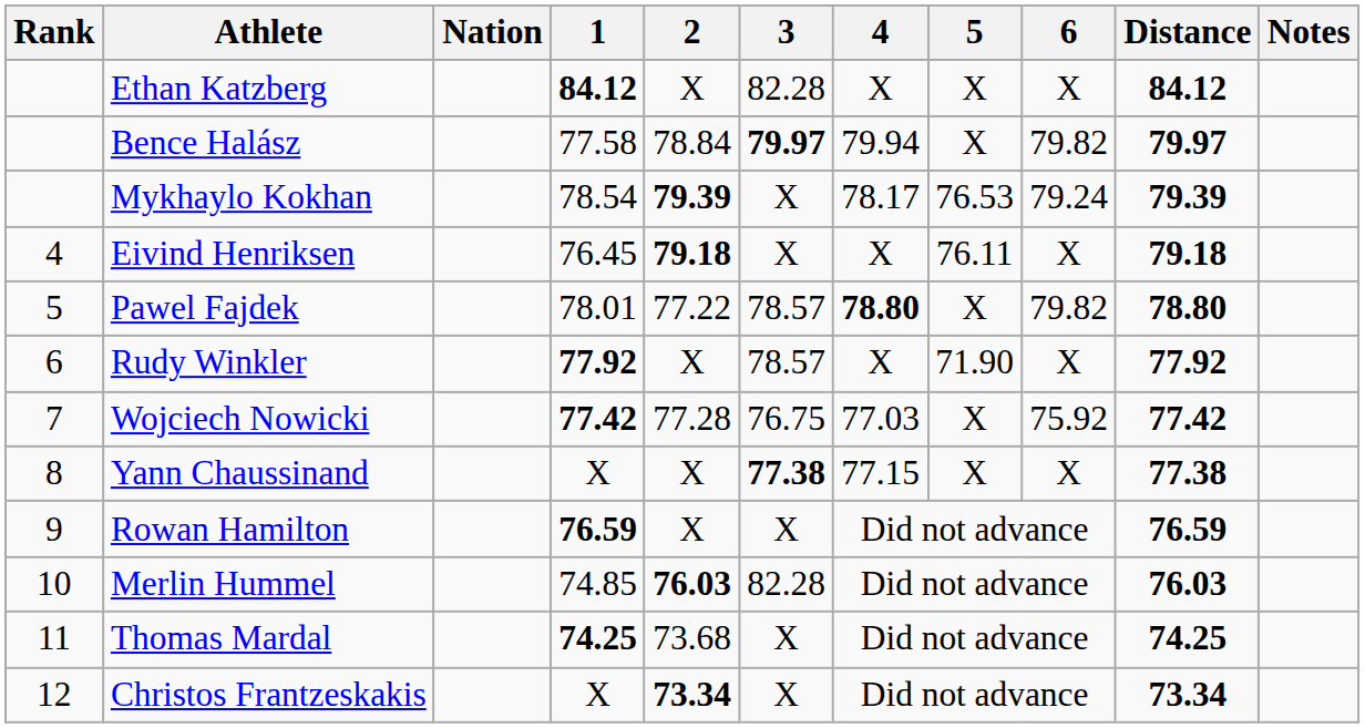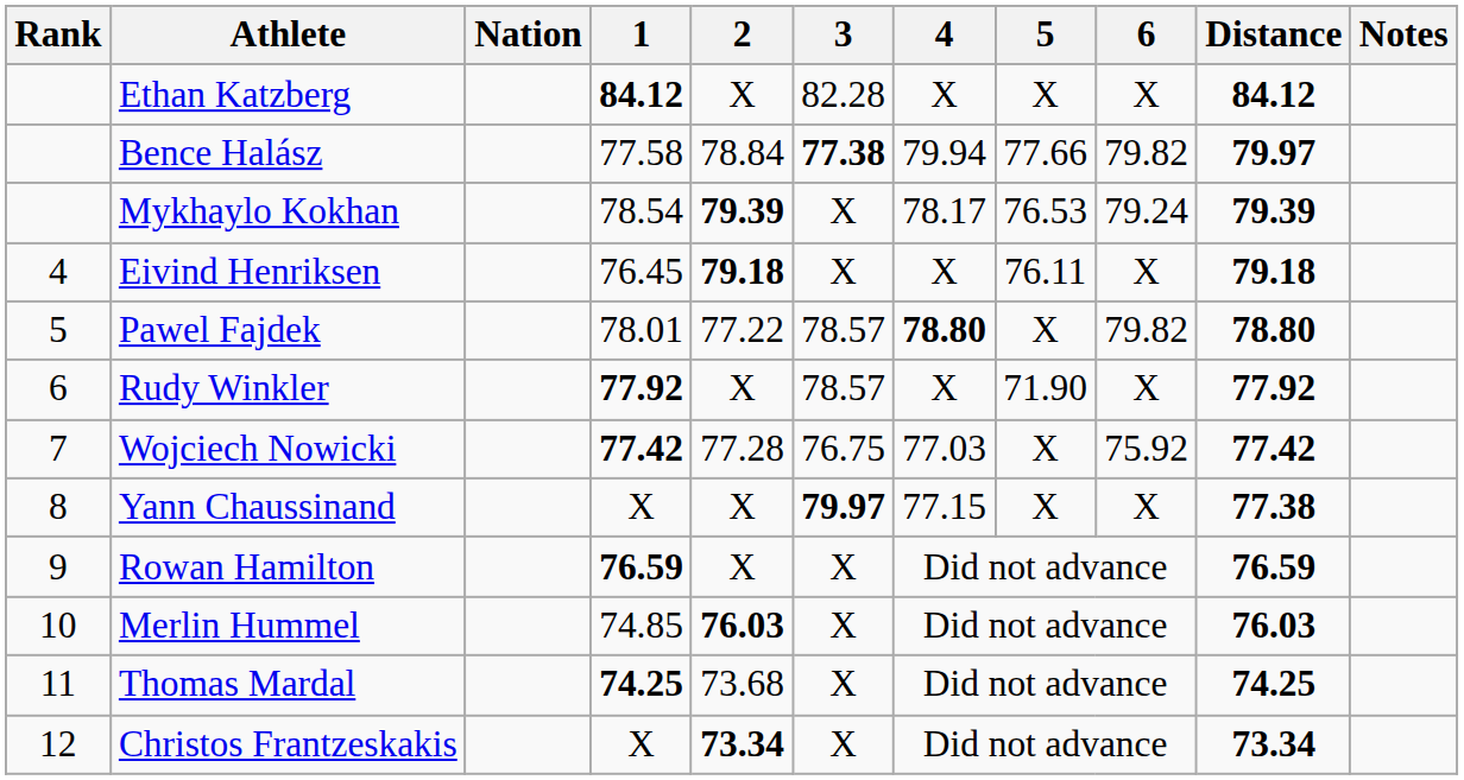 <table class="wikitable sortable" style="text-align:center">
 <tr>
 <th>Rank</th>
 <th>Athlete</th>
 <th>Nation</th>
 <th>1</th>
 <th>2</th>
 <th>3</th>
 <th>4</th>
 <th>5</th>
 <th>6</th>
 <th>Distance</th>
 <th>Notes</th>
 </tr>
 <tr>
 <td></td>
 <td align="left"><a href='#'>Ethan Katzberg</a></td>
 <td align="left"></td>
 <td><strong>84.12</strong></td>
 <td>X</td>
 <td>82.28</td>
 <td>X</td>
 <td>X</td>
 <td>X</td>
 <td><strong>84.12</strong></td>
 <td></td>
 </tr>
 <tr>
 <td></td>
 <td align="left"><a href='#'>Bence Halász</a></td>
 <td align="left"></td>
 <td>77.58</td>
 <td>78.84</td>
-<td><strong>79.97</strong></td>
+<td><strong>77.38</strong></td>
 <td>79.94</td>
-<td>X</td>
+<td>77.66</td>
 <td>79.82</td>
 <td><strong>79.97</strong></td>
 <td></td>
 </tr>
 <tr>
 <td></td>
 <td align="left"><a href='#'>Mykhaylo Kokhan</a></td>
 <td align="left"></td>
 <td>78.54</td>
 <td><strong>79.39</strong></td>
 <td>X</td>
 <td>78.17</td>
 <td>76.53</td>
 <td>79.24</td>
 <td><strong>79.39</strong></td>
 <td></td>
 </tr>
 <tr>
 <td>4</td>
 <td align="left"><a href='#'>Eivind Henriksen</a></td>
 <td align="left"></td>
 <td>76.45</td>
 <td><strong>79.18</strong></td>
 <td>X</td>
 <td>X</td>
 <td>76.11</td>
 <td>X</td>
 <td><strong>79.18</strong></td>
 <td></td>
 </tr>
 <tr>
 <td>5</td>
 <td align="left"><a href='#'>Pawel Fajdek</a></td>
 <td align="left"></td>
 <td>78.01</td>
 <td>77.22</td>
 <td>78.57</td>
 <td><strong>78.80</strong></td>
 <td>X</td>
 <td>79.82</td>
 <td><strong>78.80</strong></td>
 <td></td>
 </tr>
 <tr>
 <td>6</td>
 <td align="left"><a href='#'>Rudy Winkler</a></td>
 <td align="left"></td>
 <td><strong>77.92</strong></td>
 <td>X</td>
 <td>78.57</td>
 <td>X</td>
 <td>71.90</td>
 <td>X</td>
 <td><strong>77.92</strong></td>
 <td></td>
 </tr>
 <tr>
 <td>7</td>
 <td align="left"><a href='#'>Wojciech Nowicki</a></td>
 <td align="left"></td>
 <td><strong>77.42</strong></td>
 <td>77.28</td>
 <td>76.75</td>
 <td>77.03</td>
 <td>X</td>
 <td>75.92</td>
 <td><strong>77.42</strong></td>
 <td></td>
 </tr>
 <tr>
 <td>8</td>
 <td align="left"><a href='#'>Yann Chaussinand</a></td>
 <td align="left"></td>
 <td>X</td>
 <td>X</td>
-<td><strong>77.38</strong></td>
+<td><strong>79.97</strong></td>
 <td>77.15</td>
 <td>X</td>
 <td>X</td>
 <td><strong>77.38</strong></td>
 <td></td>
 </tr>
 <tr>
 <td>9</td>
 <td align="left"><a href='#'>Rowan Hamilton</a></td>
 <td align="left"></td>
 <td><strong>76.59</strong></td>
 <td>X</td>
 <td>X</td>
 <td colspan=3>Did not advance</td>
 <td><strong>76.59</strong></td>
 <td></td>
 </tr>
 <tr>
 <td>10</td>
 <td align="left"><a href='#'>Merlin Hummel</a></td>
 <td align="left"></td>
 <td>74.85</td>
 <td><strong>76.03</strong></td>
-<td>82.28</td>
+<td>X</td>
 <td colspan=3>Did not advance</td>
 <td><strong>76.03</strong></td>
 <td></td>
 </tr>
 <tr>
 <td>11</td>
 <td align="left"><a href='#'>Thomas Mardal</a></td>
 <td align="left"></td>
 <td><strong>74.25</strong></td>
 <td>73.68</td>
 <td>X</td>
 <td colspan=3>Did not advance</td>
 <td><strong>74.25</strong></td>
 <td></td>
 </tr>
 <tr>
 <td>12</td>
 <td align="left"><a href='#'>Christos Frantzeskakis</a></td>
 <td align="left"></td>
 <td>X</td>
 <td><strong>73.34</strong></td>
 <td>X</td>
 <td colspan=3>Did not advance</td>
 <td><strong>73.34</strong></td>
 <td></td>
 </tr>
 </table>
